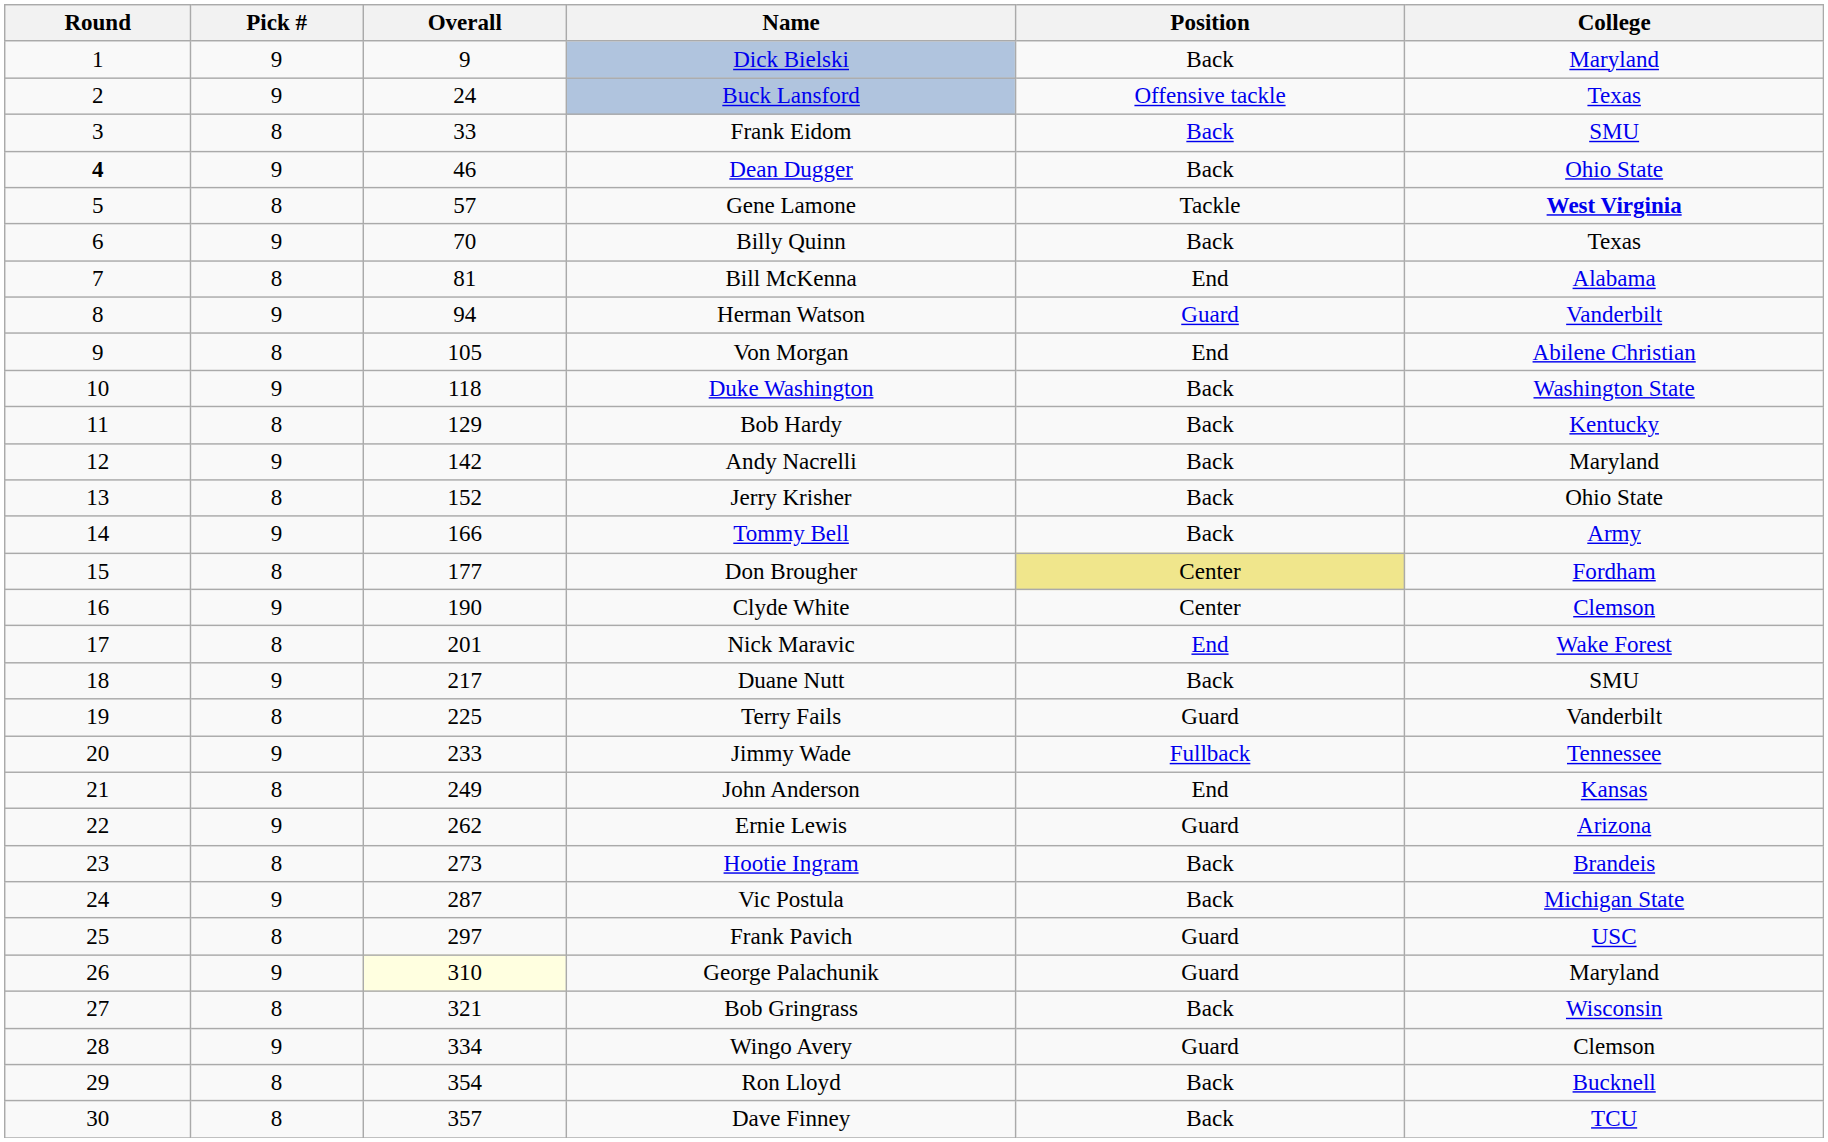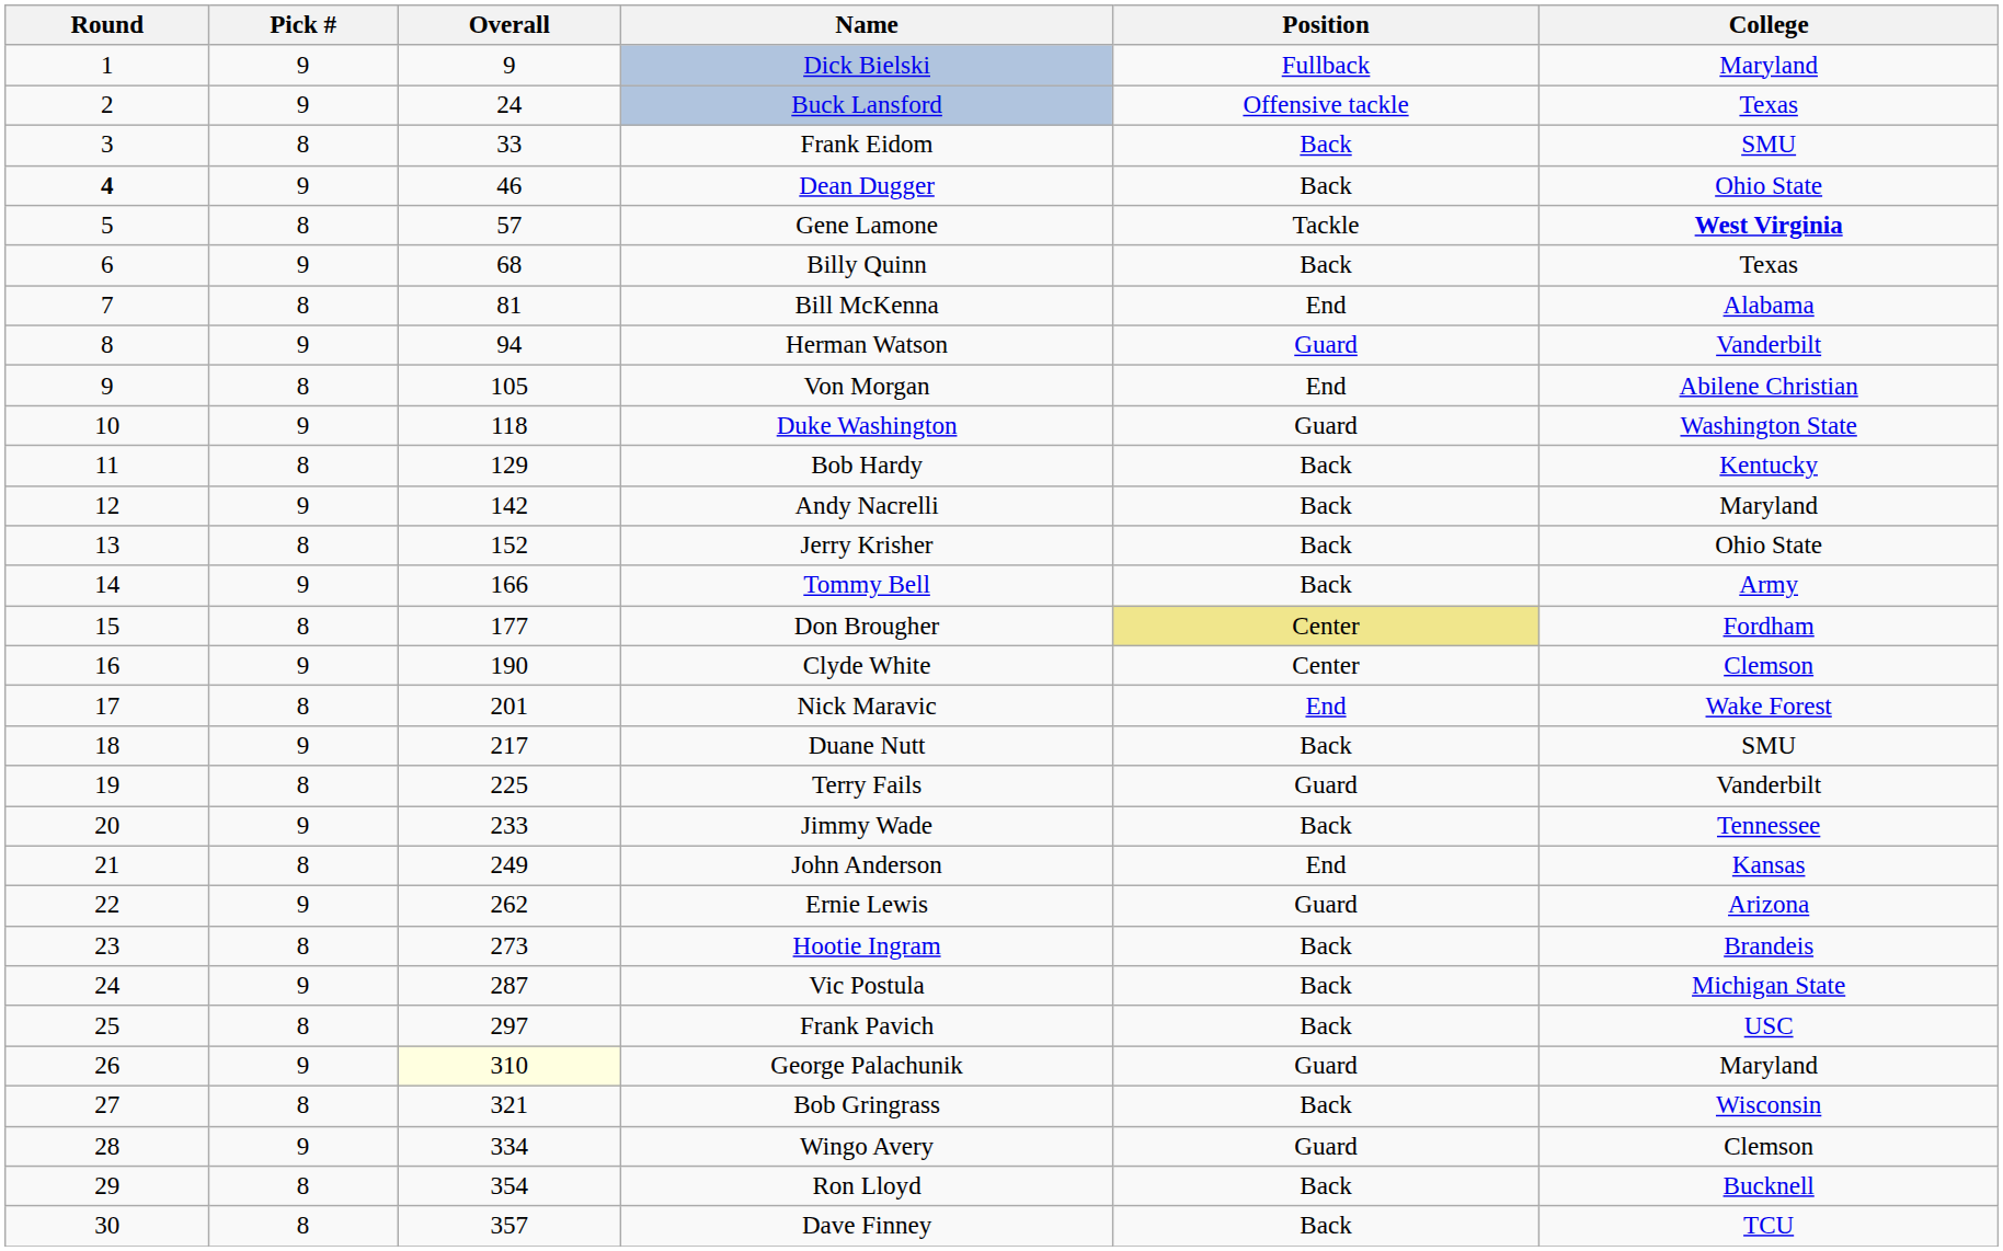 <table class="wikitable sortable sortable" style="width: 100%; text-align:center">
 <tr>
 <th>Round</th>
 <th>Pick #</th>
 <th>Overall</th>
 <th>Name</th>
 <th>Position</th>
 <th>College</th>
 </tr>
 <tr>
 <td>1</td>
 <td>9</td>
 <td>9</td>
 <td bgcolor=lightsteelblue><a href='#'>Dick Bielski</a></td>
-<td>Back</td>
+<td><a href='#'>Fullback</a></td>
 <td><a href='#'>Maryland</a></td>
 </tr>
 <tr>
 <td>2</td>
 <td>9</td>
 <td>24</td>
 <td bgcolor=lightsteelblue><a href='#'>Buck Lansford</a></td>
 <td><a href='#'>Offensive tackle</a></td>
 <td><a href='#'>Texas</a></td>
 </tr>
 <tr>
 <td>3</td>
 <td>8</td>
 <td>33</td>
 <td>Frank Eidom</td>
 <td><a href='#'>Back</a></td>
 <td><a href='#'>SMU</a></td>
 </tr>
 <tr>
 <td><strong>4</strong></td>
 <td>9</td>
 <td>46</td>
 <td><a href='#'>Dean Dugger</a></td>
 <td>Back</td>
 <td><a href='#'>Ohio State</a></td>
 </tr>
 <tr>
 <td>5</td>
 <td>8</td>
 <td>57</td>
 <td>Gene Lamone</td>
 <td>Tackle</td>
 <td><strong><a href='#'>West Virginia</a></strong></td>
 </tr>
 <tr>
 <td>6</td>
 <td>9</td>
-<td>70</td>
+<td>68</td>
 <td>Billy Quinn</td>
 <td>Back</td>
 <td>Texas</td>
 </tr>
 <tr>
 <td>7</td>
 <td>8</td>
 <td>81</td>
 <td>Bill McKenna</td>
 <td>End</td>
 <td><a href='#'>Alabama</a></td>
 </tr>
 <tr>
 <td>8</td>
 <td>9</td>
 <td>94</td>
 <td>Herman Watson</td>
 <td><a href='#'>Guard</a></td>
 <td><a href='#'>Vanderbilt</a></td>
 </tr>
 <tr>
 <td>9</td>
 <td>8</td>
 <td>105</td>
 <td>Von Morgan</td>
 <td>End</td>
 <td><a href='#'>Abilene Christian</a></td>
 </tr>
 <tr>
 <td>10</td>
 <td>9</td>
 <td>118</td>
 <td><a href='#'>Duke Washington</a></td>
-<td>Back</td>
+<td>Guard</td>
 <td><a href='#'>Washington State</a></td>
 </tr>
 <tr>
 <td>11</td>
 <td>8</td>
 <td>129</td>
 <td>Bob Hardy</td>
 <td>Back</td>
 <td><a href='#'>Kentucky</a></td>
 </tr>
 <tr>
 <td>12</td>
 <td>9</td>
 <td>142</td>
 <td>Andy Nacrelli</td>
 <td>Back</td>
 <td>Maryland</td>
 </tr>
 <tr>
 <td>13</td>
 <td>8</td>
 <td>152</td>
 <td>Jerry Krisher</td>
 <td>Back</td>
 <td>Ohio State</td>
 </tr>
 <tr>
 <td>14</td>
 <td>9</td>
 <td>166</td>
 <td><a href='#'>Tommy Bell</a></td>
 <td>Back</td>
 <td><a href='#'>Army</a></td>
 </tr>
 <tr>
 <td>15</td>
 <td>8</td>
 <td>177</td>
 <td>Don Brougher</td>
 <td style="background: khaki;">Center</td>
 <td><a href='#'>Fordham</a></td>
 </tr>
 <tr>
 <td>16</td>
 <td>9</td>
 <td>190</td>
 <td>Clyde White</td>
 <td>Center</td>
 <td><a href='#'>Clemson</a></td>
 </tr>
 <tr>
 <td>17</td>
 <td>8</td>
 <td>201</td>
 <td>Nick Maravic</td>
 <td><a href='#'>End</a></td>
 <td><a href='#'>Wake Forest</a></td>
 </tr>
 <tr>
 <td>18</td>
 <td>9</td>
 <td>217</td>
 <td>Duane Nutt</td>
 <td>Back</td>
 <td>SMU</td>
 </tr>
 <tr>
 <td>19</td>
 <td>8</td>
 <td>225</td>
 <td>Terry Fails</td>
 <td>Guard</td>
 <td>Vanderbilt</td>
 </tr>
 <tr>
 <td>20</td>
 <td>9</td>
 <td>233</td>
 <td>Jimmy Wade</td>
-<td><a href='#'>Fullback</a></td>
+<td>Back</td>
 <td><a href='#'>Tennessee</a></td>
 </tr>
 <tr>
 <td>21</td>
 <td>8</td>
 <td>249</td>
 <td>John Anderson</td>
 <td>End</td>
 <td><a href='#'>Kansas</a></td>
 </tr>
 <tr>
 <td>22</td>
 <td>9</td>
 <td>262</td>
 <td>Ernie Lewis</td>
 <td>Guard</td>
 <td><a href='#'>Arizona</a></td>
 </tr>
 <tr>
 <td>23</td>
 <td>8</td>
 <td>273</td>
 <td><a href='#'>Hootie Ingram</a></td>
 <td>Back</td>
 <td><a href='#'>Brandeis</a></td>
 </tr>
 <tr>
 <td>24</td>
 <td>9</td>
 <td>287</td>
 <td>Vic Postula</td>
 <td>Back</td>
 <td><a href='#'>Michigan State</a></td>
 </tr>
 <tr>
 <td>25</td>
 <td>8</td>
 <td>297</td>
 <td>Frank Pavich</td>
-<td>Guard</td>
+<td>Back</td>
 <td><a href='#'>USC</a></td>
 </tr>
 <tr>
 <td>26</td>
 <td>9</td>
 <td style="background: lightyellow;">310</td>
 <td>George Palachunik</td>
 <td>Guard</td>
 <td>Maryland</td>
 </tr>
 <tr>
 <td>27</td>
 <td>8</td>
 <td>321</td>
 <td>Bob Gringrass</td>
 <td>Back</td>
 <td><a href='#'>Wisconsin</a></td>
 </tr>
 <tr>
 <td>28</td>
 <td>9</td>
 <td>334</td>
 <td>Wingo Avery</td>
 <td>Guard</td>
 <td>Clemson</td>
 </tr>
 <tr>
 <td>29</td>
 <td>8</td>
 <td>354</td>
 <td>Ron Lloyd</td>
 <td>Back</td>
 <td><a href='#'>Bucknell</a></td>
 </tr>
 <tr>
 <td>30</td>
 <td>8</td>
 <td>357</td>
 <td>Dave Finney</td>
 <td>Back</td>
 <td><a href='#'>TCU</a></td>
 </tr>
 </table>
